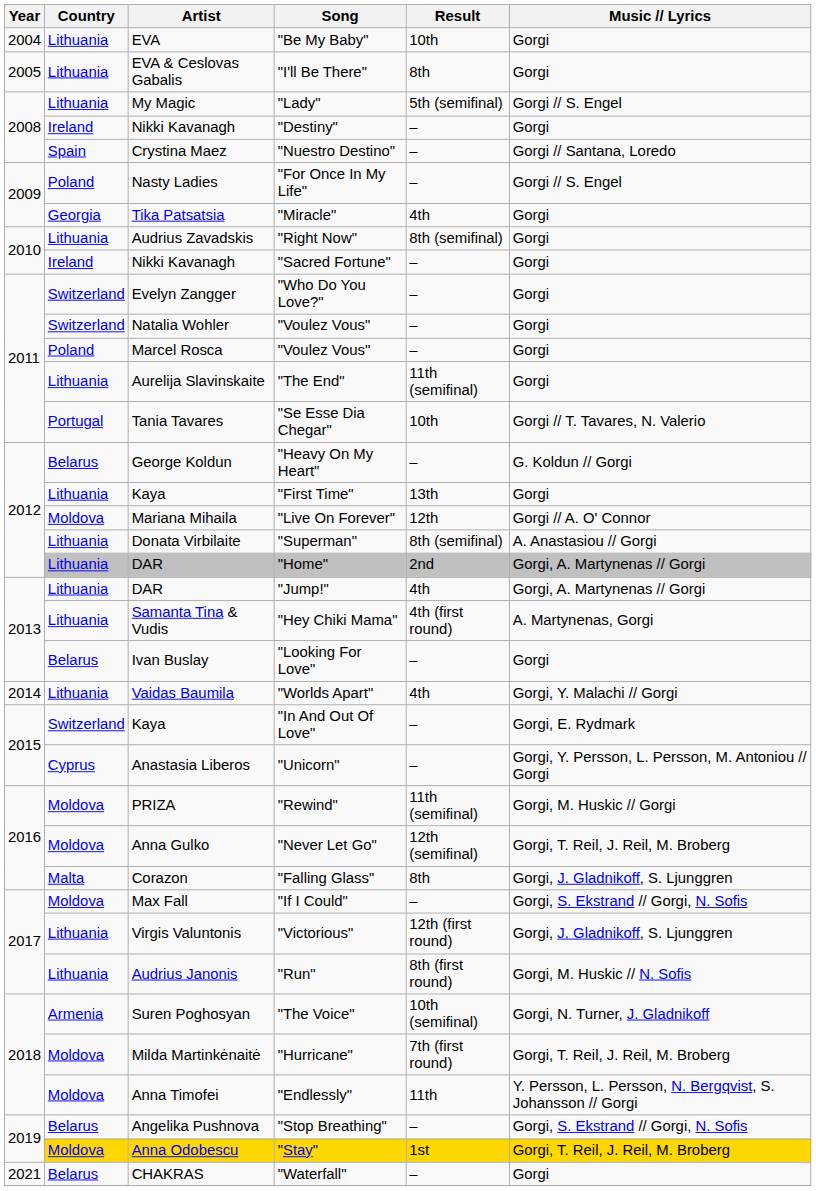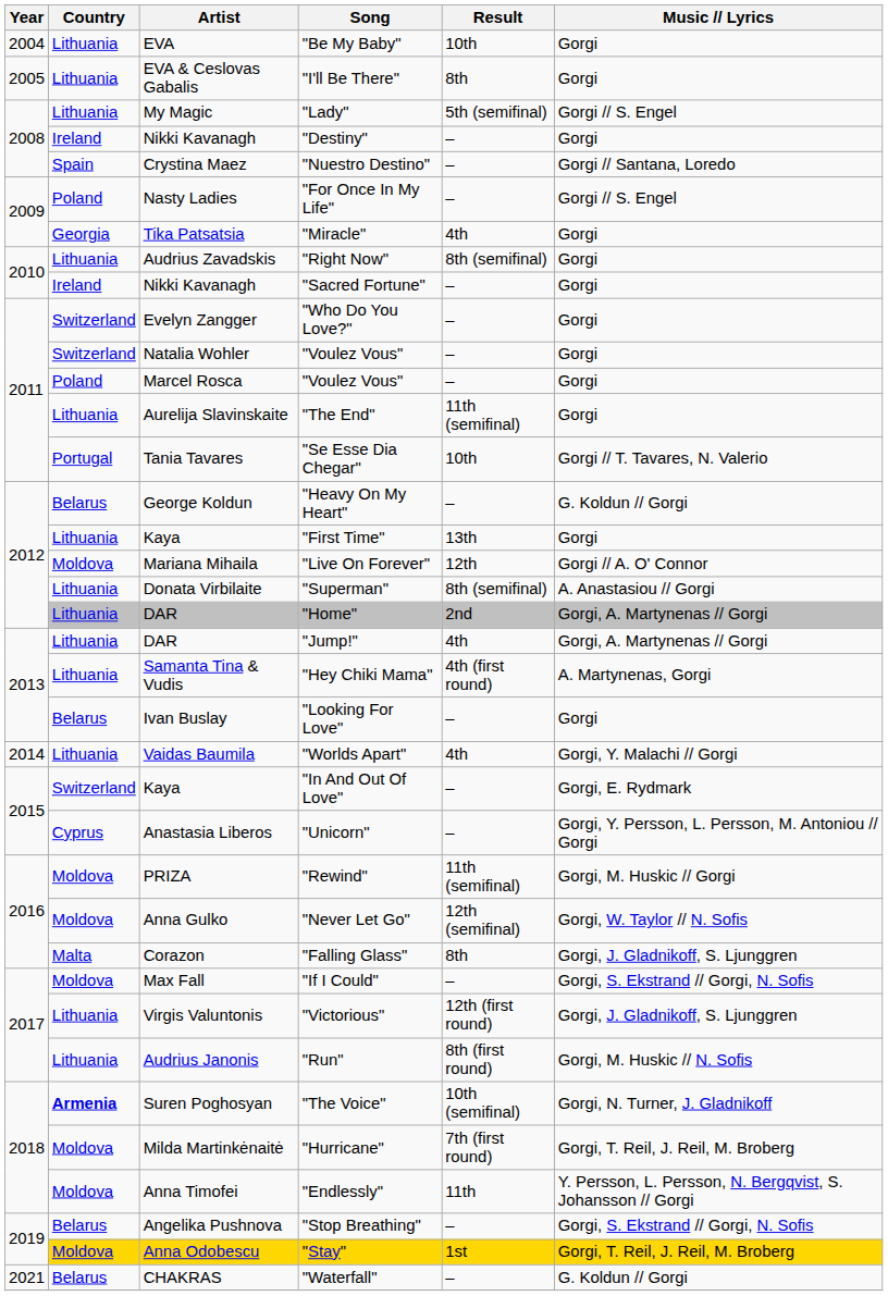 <table class="wikitable">
 <tr>
 <th>Year</th>
 <th>Country</th>
 <th>Artist</th>
 <th>Song</th>
 <th>Result</th>
 <th>Music // Lyrics</th>
 </tr>
 <tr>
 <td>2004</td>
 <td> <a href='#'>Lithuania</a></td>
 <td>EVA</td>
 <td>"Be My Baby"</td>
 <td>10th</td>
 <td>Gorgi</td>
 </tr>
 <tr>
 <td>2005</td>
 <td> <a href='#'>Lithuania</a></td>
 <td>EVA & Ceslovas Gabalis</td>
 <td>"I'll Be There"</td>
 <td>8th</td>
 <td>Gorgi</td>
 </tr>
 <tr>
 <td rowspan="3">2008</td>
 <td> <a href='#'>Lithuania</a></td>
 <td>My Magic</td>
 <td>"Lady"</td>
 <td>5th (semifinal)</td>
 <td>Gorgi // S. Engel</td>
 </tr>
 <tr>
 <td> <a href='#'>Ireland</a></td>
 <td>Nikki Kavanagh</td>
 <td>"Destiny"</td>
 <td>–</td>
 <td>Gorgi</td>
 </tr>
 <tr>
 <td> <a href='#'>Spain</a></td>
 <td>Crystina Maez</td>
 <td>"Nuestro Destino"</td>
 <td>–</td>
 <td>Gorgi // Santana, Loredo</td>
 </tr>
 <tr>
 <td rowspan="2">2009</td>
 <td> <a href='#'>Poland</a></td>
 <td>Nasty Ladies</td>
 <td>"For Once In My Life"</td>
 <td>–</td>
 <td>Gorgi // S. Engel</td>
 </tr>
 <tr>
 <td> <a href='#'>Georgia</a></td>
 <td><a href='#'>Tika Patsatsia</a></td>
 <td>"Miracle"</td>
 <td>4th</td>
 <td>Gorgi</td>
 </tr>
 <tr>
 <td rowspan="2">2010</td>
 <td> <a href='#'>Lithuania</a></td>
 <td>Audrius Zavadskis</td>
 <td>"Right Now"</td>
 <td>8th (semifinal)</td>
 <td>Gorgi</td>
 </tr>
 <tr>
 <td> <a href='#'>Ireland</a></td>
 <td>Nikki Kavanagh</td>
 <td>"Sacred Fortune"</td>
 <td>–</td>
 <td>Gorgi</td>
 </tr>
 <tr>
 <td rowspan="5">2011</td>
 <td> <a href='#'>Switzerland</a></td>
 <td>Evelyn Zangger</td>
 <td>"Who Do You Love?"</td>
 <td>–</td>
 <td>Gorgi</td>
 </tr>
 <tr>
 <td> <a href='#'>Switzerland</a></td>
 <td>Natalia Wohler</td>
 <td>"Voulez Vous"</td>
 <td>–</td>
 <td>Gorgi</td>
 </tr>
 <tr>
 <td> <a href='#'>Poland</a></td>
 <td>Marcel Rosca</td>
 <td>"Voulez Vous"</td>
 <td>–</td>
 <td>Gorgi</td>
 </tr>
 <tr>
 <td> <a href='#'>Lithuania</a></td>
 <td>Aurelija Slavinskaite</td>
 <td>"The End"</td>
 <td>11th (semifinal)</td>
 <td>Gorgi</td>
 </tr>
 <tr>
 <td> <a href='#'>Portugal</a></td>
 <td>Tania Tavares</td>
 <td>"Se Esse Dia Chegar"</td>
 <td>10th</td>
 <td>Gorgi // T. Tavares, N. Valerio</td>
 </tr>
 <tr>
 <td rowspan="5">2012</td>
 <td> <a href='#'>Belarus</a></td>
 <td>George Koldun</td>
 <td>"Heavy On My Heart"</td>
 <td>–</td>
 <td>G. Koldun // Gorgi</td>
 </tr>
 <tr>
 <td> <a href='#'>Lithuania</a></td>
 <td>Kaya</td>
 <td>"First Time"</td>
 <td>13th</td>
 <td>Gorgi</td>
 </tr>
 <tr>
 <td> <a href='#'>Moldova</a></td>
 <td>Mariana Mihaila</td>
 <td>"Live On Forever"</td>
 <td>12th</td>
 <td>Gorgi // A. O' Connor</td>
 </tr>
 <tr>
 <td> <a href='#'>Lithuania</a></td>
 <td>Donata Virbilaite</td>
 <td>"Superman"</td>
 <td>8th (semifinal)</td>
 <td>A. Anastasiou // Gorgi</td>
 </tr>
 <tr bgcolor="Silver">
 <td> <a href='#'>Lithuania</a></td>
 <td>DAR</td>
 <td>"Home"</td>
 <td>2nd</td>
 <td>Gorgi, A. Martynenas // Gorgi</td>
 </tr>
 <tr>
 <td rowspan="3">2013</td>
 <td> <a href='#'>Lithuania</a></td>
 <td>DAR</td>
 <td>"Jump!"</td>
 <td>4th</td>
 <td>Gorgi, A. Martynenas // Gorgi</td>
 </tr>
 <tr>
 <td> <a href='#'>Lithuania</a></td>
 <td><a href='#'>Samanta Tina</a> & Vudis</td>
 <td>"Hey Chiki Mama"</td>
 <td>4th (first round)</td>
 <td>A. Martynenas, Gorgi</td>
 </tr>
 <tr>
 <td> <a href='#'>Belarus</a></td>
 <td>Ivan Buslay</td>
 <td>"Looking For Love"</td>
 <td>–</td>
 <td>Gorgi</td>
 </tr>
 <tr>
 <td>2014</td>
 <td> <a href='#'>Lithuania</a></td>
 <td><a href='#'>Vaidas Baumila</a></td>
 <td>"Worlds Apart"</td>
 <td>4th</td>
 <td>Gorgi, Y. Malachi // Gorgi</td>
 </tr>
 <tr>
 <td rowspan="2">2015</td>
 <td> <a href='#'>Switzerland</a></td>
 <td>Kaya</td>
 <td>"In And Out Of Love"</td>
 <td>–</td>
 <td>Gorgi, E. Rydmark</td>
 </tr>
 <tr>
 <td> <a href='#'>Cyprus</a></td>
 <td>Anastasia Liberos</td>
 <td>"Unicorn"</td>
 <td>–</td>
 <td>Gorgi, Y. Persson, L. Persson, M. Antoniou // Gorgi</td>
 </tr>
 <tr>
 <td rowspan="3">2016</td>
 <td> <a href='#'>Moldova</a></td>
 <td>PRIZA</td>
 <td>"Rewind"</td>
 <td>11th (semifinal)</td>
 <td>Gorgi, M. Huskic // Gorgi</td>
 </tr>
 <tr>
 <td> <a href='#'>Moldova</a></td>
 <td>Anna Gulko</td>
 <td>"Never Let Go"</td>
 <td>12th (semifinal)</td>
-<td>Gorgi, T. Reil, J. Reil, M. Broberg</td>
+<td>Gorgi, <a href='#'>W. Taylor</a> // <a href='#'>N. Sofis</a></td>
 </tr>
 <tr>
 <td> <a href='#'>Malta</a></td>
 <td>Corazon</td>
 <td>"Falling Glass"</td>
 <td>8th</td>
 <td>Gorgi, <a href='#'>J. Gladnikoff</a>, S. Ljunggren</td>
 </tr>
 <tr>
 <td rowspan="3">2017</td>
 <td> <a href='#'>Moldova</a></td>
 <td>Max Fall</td>
 <td>"If I Could"</td>
 <td>–</td>
 <td>Gorgi, <a href='#'>S. Ekstrand</a> // Gorgi, <a href='#'>N. Sofis</a></td>
 </tr>
 <tr>
 <td> <a href='#'>Lithuania</a></td>
 <td>Virgis Valuntonis</td>
 <td>"Victorious"</td>
 <td>12th (first round)</td>
 <td>Gorgi, <a href='#'>J. Gladnikoff</a>, S. Ljunggren</td>
 </tr>
 <tr>
 <td> <a href='#'>Lithuania</a></td>
 <td><a href='#'>Audrius Janonis</a></td>
 <td>"Run"</td>
 <td>8th (first round)</td>
 <td>Gorgi, M. Huskic // <a href='#'>N. Sofis</a></td>
 </tr>
 <tr>
 <td rowspan="3">2018</td>
-<td> <a href='#'>Armenia</a></td>
+<td><strong> <a href='#'>Armenia</a></strong></td>
 <td>Suren Poghosyan</td>
 <td>"The Voice"</td>
 <td>10th (semifinal)</td>
 <td>Gorgi, N. Turner, <a href='#'>J. Gladnikoff</a></td>
 </tr>
 <tr>
 <td> <a href='#'>Moldova</a></td>
 <td>Milda Martinkėnaitė</td>
 <td>"Hurricane"</td>
 <td>7th (first round)</td>
 <td>Gorgi, T. Reil, J. Reil, M. Broberg</td>
 </tr>
 <tr>
 <td> <a href='#'>Moldova</a></td>
 <td>Anna Timofei</td>
 <td>"Endlessly"</td>
 <td>11th</td>
 <td>Y. Persson, L. Persson, <a href='#'>N. Bergqvist</a>, S. Johansson // Gorgi</td>
 </tr>
 <tr>
 <td rowspan="2">2019</td>
 <td> <a href='#'>Belarus</a></td>
 <td>Angelika Pushnova</td>
 <td>"Stop Breathing"</td>
 <td>–</td>
 <td>Gorgi, <a href='#'>S. Ekstrand</a> // Gorgi, <a href='#'>N. Sofis</a></td>
 </tr>
 <tr style="font-weight;background:gold;">
 <td> <a href='#'>Moldova</a></td>
 <td><a href='#'>Anna Odobescu</a></td>
 <td>"<a href='#'>Stay</a>"</td>
 <td>1st</td>
 <td>Gorgi, T. Reil, J. Reil, M. Broberg</td>
 </tr>
 <tr>
 <td>2021</td>
 <td> <a href='#'>Belarus</a></td>
 <td>CHAKRAS</td>
 <td>"Waterfall"</td>
 <td>–</td>
-<td>Gorgi</td>
+<td>G. Koldun // Gorgi</td>
 </tr>
 <tr>
 </tr>
 </table>
